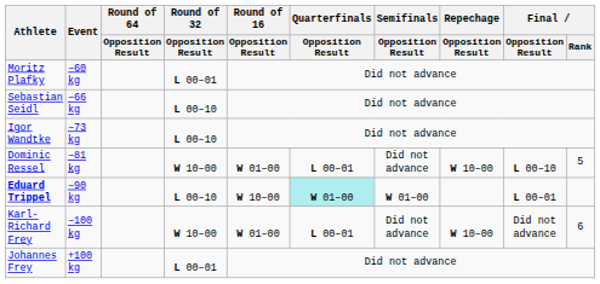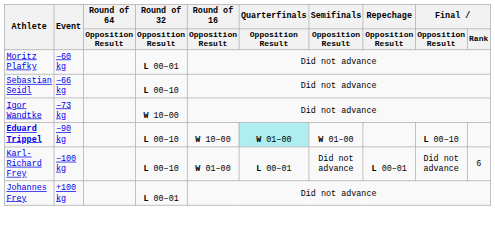 <table class="wikitable" style="font-size:90%">
 <tr>
 <th rowspan="2">Athlete</th>
 <th rowspan="2">Event</th>
 <th>Round of 64</th>
 <th>Round of 32</th>
 <th>Round of 16</th>
 <th>Quarterfinals</th>
 <th>Semifinals</th>
 <th>Repechage</th>
 <th colspan=2>Final / </th>
 </tr>
 <tr style="font-size:95%">
 <th>Opposition<br>Result</th>
 <th>Opposition<br>Result</th>
 <th>Opposition<br>Result</th>
 <th>Opposition<br>Result</th>
 <th>Opposition<br>Result</th>
 <th>Opposition<br>Result</th>
 <th>Opposition<br>Result</th>
 <th>Rank</th>
 </tr>
 <tr align=center>
 <td align=left><a href='#'>Moritz Plafky</a></td>
 <td align=left><a href='#'>−60 kg</a></td>
 <td></td>
 <td><br><strong>L</strong> 00–01</td>
 <td colspan=6>Did not advance</td>
 </tr>
 <tr align=center>
 <td align=left><a href='#'>Sebastian Seidl</a></td>
 <td align=left><a href='#'>−66 kg</a></td>
 <td></td>
 <td><br><strong>L</strong> 00–10</td>
 <td colspan=6>Did not advance</td>
 </tr>
 <tr align=center>
 <td align=left><a href='#'>Igor Wandtke</a></td>
 <td align=left><a href='#'>−73 kg</a></td>
 <td></td>
-<td><br><strong>L</strong> 00–10</td>
+<td><br><strong>W</strong> 10–00</td>
 <td colspan=6>Did not advance</td>
-</tr>
-<tr align=center>
-<td align=left><a href='#'>Dominic Ressel</a></td>
-<td align=left><a href='#'>−81 kg</a></td>
-<td></td>
-<td><br><strong>W</strong> 10–00</td>
-<td><br><strong>W</strong> 01–00</td>
-<td><br><strong>L</strong> 00–01</td>
-<td>Did not advance</td>
-<td><br><strong>W</strong> 10–00</td>
-<td><br><strong>L</strong> 00–10</td>
-<td>5</td>
 </tr>
 <tr align=center>
 <td align=left><strong><a href='#'>Eduard Trippel</a></strong></td>
 <td align=left><a href='#'>−90 kg</a></td>
 <td></td>
 <td><br><strong>L</strong> 00–10</td>
 <td><br><strong>W</strong> 10–00</td>
 <td style="background: paleturquoise;"><br><strong>W</strong> 01–00</td>
 <td><br><strong>W</strong> 01–00</td>
 <td></td>
-<td><br><strong>L</strong> 00–01</td>
+<td><br><strong>L</strong> 00–10</td>
 <td></td>
 </tr>
 <tr align=center>
 <td align=left><a href='#'>Karl-Richard Frey</a></td>
 <td align=left><a href='#'>−100 kg</a></td>
 <td></td>
-<td><br><strong>W</strong> 10–00</td>
+<td><br><strong>L</strong> 00–10</td>
 <td><br> <strong>W</strong> 01–00</td>
 <td><br><strong>L</strong> 00–01</td>
 <td>Did not advance</td>
-<td><br><strong>W</strong> 10–00</td>
+<td><br><strong>L</strong> 00–01</td>
 <td>Did not advance</td>
 <td>6</td>
 </tr>
 <tr align=center>
 <td align=left><a href='#'>Johannes Frey</a></td>
 <td align=left><a href='#'>+100 kg</a></td>
 <td></td>
 <td><br><strong>L</strong> 00–01</td>
 <td colspan=6>Did not advance</td>
 </tr>
 </table>
